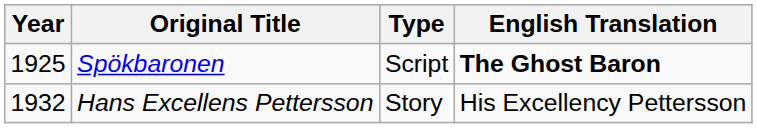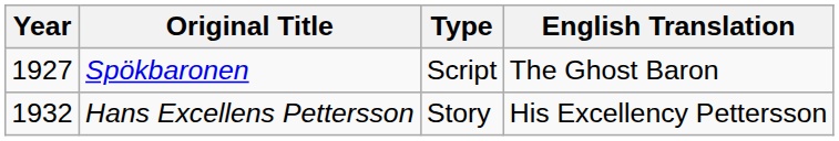 <table class="wikitable">
 <tr>
 <th>Year</th>
 <th>Original Title</th>
 <th>Type</th>
 <th>English Translation</th>
 </tr>
 <tr>
-<td>1925</td>
+<td>1927</td>
 <td><em><a href='#'>Spökbaronen</a></em></td>
 <td>Script</td>
-<td><strong>The Ghost Baron</strong></td>
+<td>The Ghost Baron</td>
 </tr>
 <tr>
 <td>1932</td>
 <td><em>Hans Excellens Pettersson</em></td>
 <td>Story</td>
 <td>His Excellency Pettersson</td>
 </tr>
 </table>
